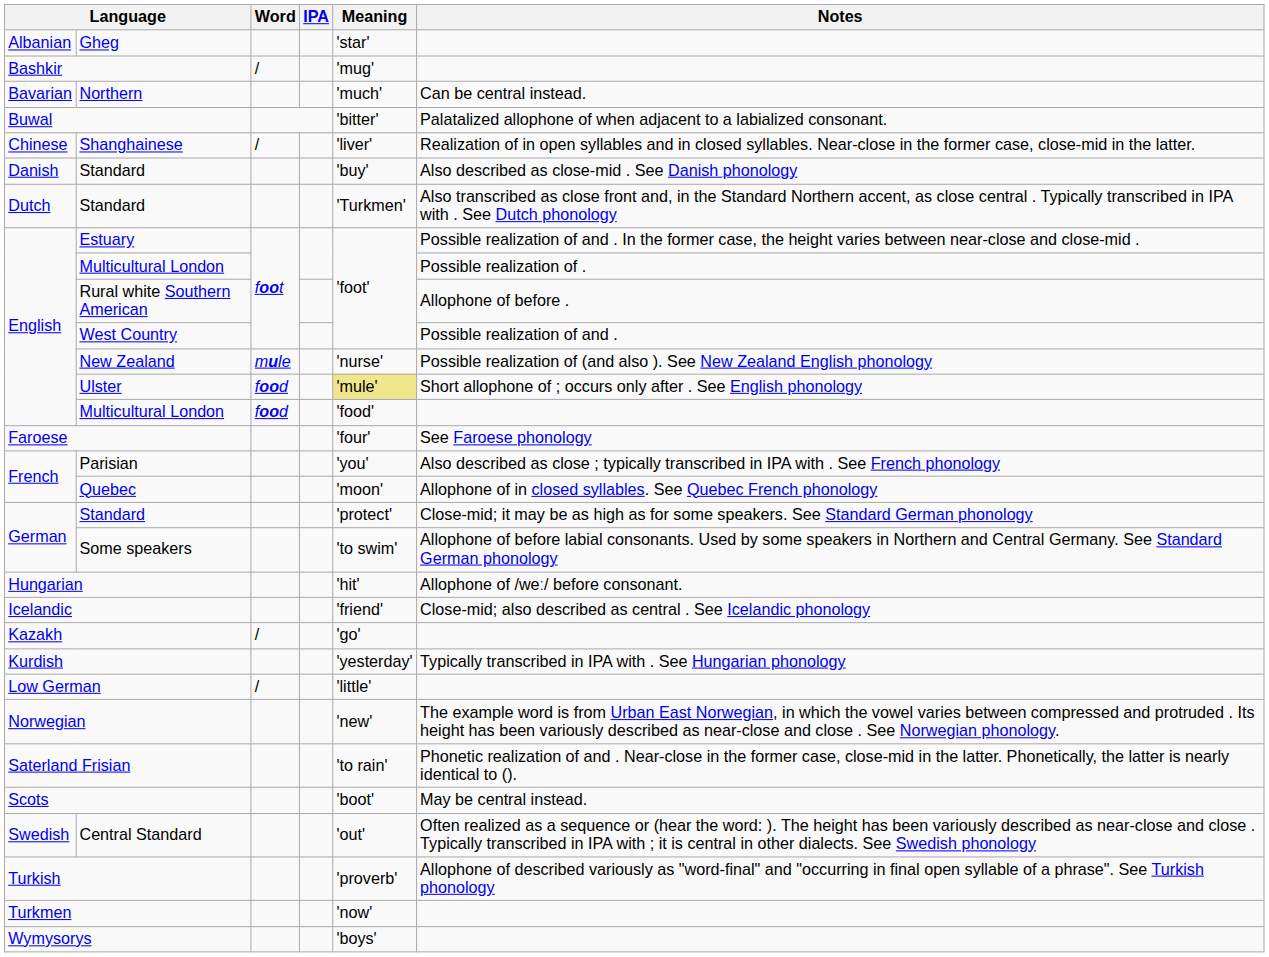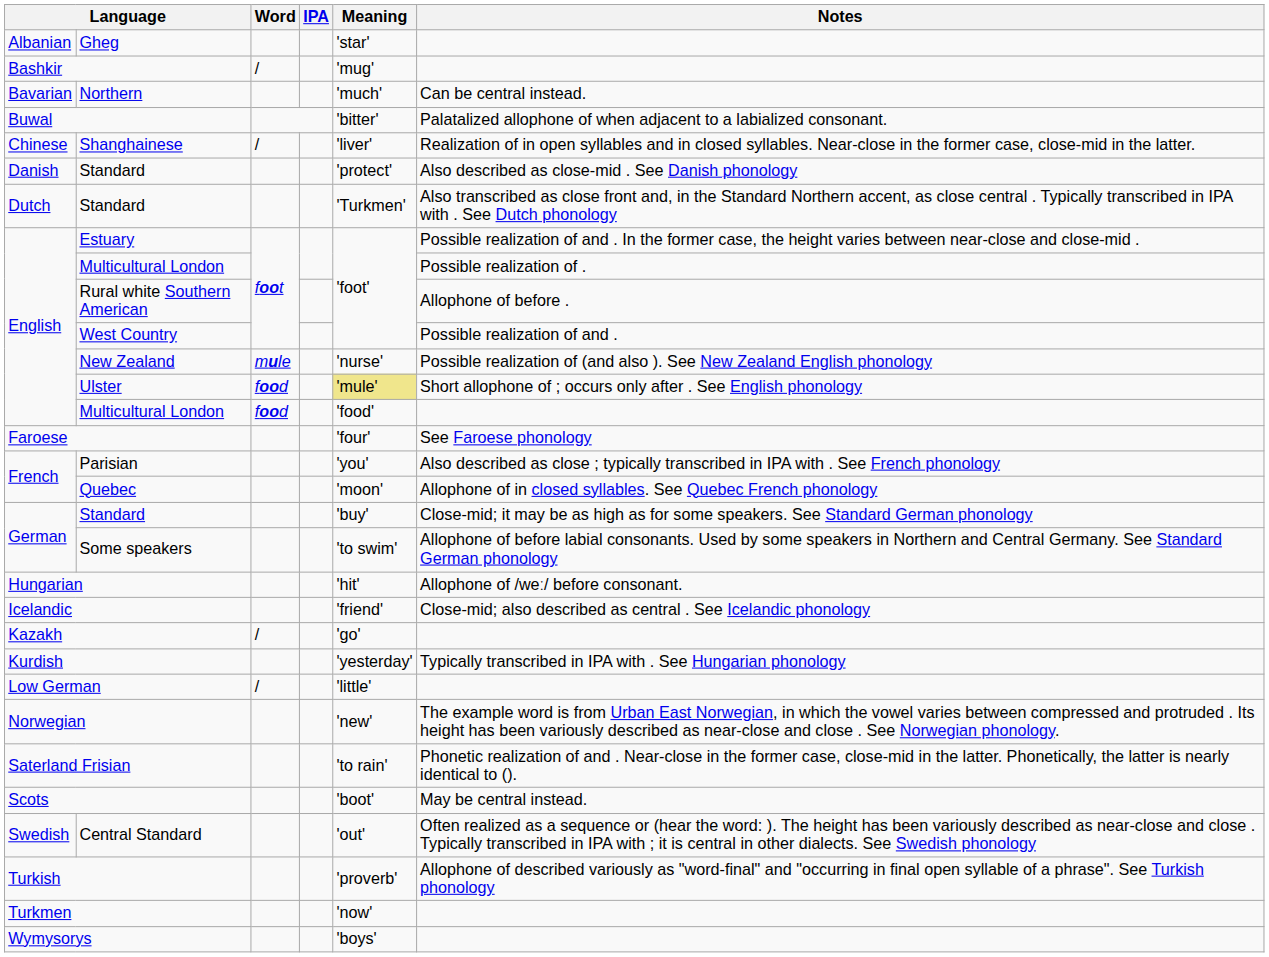 <table class="wikitable" style="clear: both;">
 <tr>
 <th colspan="2">Language</th>
 <th>Word</th>
 <th><a href='#'>IPA</a></th>
 <th>Meaning</th>
 <th>Notes</th>
 </tr>
 <tr>
 <td><a href='#'>Albanian</a></td>
 <td><a href='#'>Gheg</a></td>
 <td></td>
 <td></td>
 <td>'star'</td>
 <td></td>
 </tr>
 <tr>
 <td colspan="2"><a href='#'>Bashkir</a></td>
 <td>/</td>
 <td></td>
 <td>'mug'</td>
 <td></td>
 </tr>
 <tr>
 <td><a href='#'>Bavarian</a></td>
 <td><a href='#'>Northern</a></td>
 <td></td>
 <td></td>
 <td>'much'</td>
 <td>Can be central  instead.</td>
 </tr>
 <tr>
 <td colspan="2"><a href='#'>Buwal</a></td>
 <td colspan="2" align="center"></td>
 <td>'bitter'</td>
 <td>Palatalized allophone of  when adjacent to a labialized consonant.</td>
 </tr>
 <tr>
 <td><a href='#'>Chinese</a></td>
 <td><a href='#'>Shanghainese</a></td>
 <td> / </td>
 <td></td>
 <td>'liver'</td>
 <td>Realization of  in open syllables and  in closed syllables. Near-close  in the former case, close-mid  in the latter.</td>
 </tr>
 <tr>
 <td><a href='#'>Danish</a></td>
 <td>Standard</td>
 <td></td>
 <td></td>
-<td>'buy'</td>
+<td>'protect'</td>
 <td>Also described as close-mid . See <a href='#'>Danish phonology</a></td>
 </tr>
 <tr>
 <td><a href='#'>Dutch</a></td>
 <td>Standard</td>
 <td></td>
 <td></td>
 <td>'Turkmen'</td>
 <td>Also transcribed as close front  and, in the Standard Northern accent, as close central . Typically transcribed in IPA with . See <a href='#'>Dutch phonology</a></td>
 </tr>
 <tr>
 <td rowspan="7"><a href='#'>English</a></td>
 <td><a href='#'>Estuary</a></td>
 <td rowspan="4"><em><a href='#'>f<strong>oo</strong>t</a></em></td>
 <td rowspan="2"></td>
 <td rowspan="4">'foot'</td>
 <td>Possible realization of  and . In the former case, the height varies between near-close  and close-mid .</td>
 </tr>
 <tr>
 <td><a href='#'>Multicultural London</a></td>
 <td>Possible realization of .</td>
 </tr>
 <tr>
 <td>Rural white <a href='#'>Southern American</a></td>
 <td></td>
 <td>Allophone of  before .</td>
 </tr>
 <tr>
 <td><a href='#'>West Country</a></td>
 <td></td>
 <td>Possible realization of  and .</td>
 </tr>
 <tr>
 <td><a href='#'>New Zealand</a></td>
 <td><em><a href='#'>m<strong>u</strong>le</a></em></td>
 <td></td>
 <td>'nurse'</td>
 <td>Possible realization of  (and also ). See <a href='#'>New Zealand English phonology</a></td>
 </tr>
 <tr>
 <td><a href='#'>Ulster</a></td>
 <td><em><a href='#'>f<strong>oo</strong>d</a></em></td>
 <td></td>
 <td style="background: khaki;">'mule'</td>
 <td>Short allophone of ; occurs only after . See <a href='#'>English phonology</a></td>
 </tr>
 <tr>
 <td><a href='#'>Multicultural London</a></td>
 <td><em><a href='#'>f<strong>oo</strong>d</a></em></td>
 <td></td>
 <td>'food'</td>
 <td></td>
 </tr>
 <tr>
 <td colspan="2"><a href='#'>Faroese</a></td>
 <td></td>
 <td></td>
 <td>'four'</td>
 <td>See <a href='#'>Faroese phonology</a></td>
 </tr>
 <tr>
 <td rowspan="2"><a href='#'>French</a></td>
 <td>Parisian</td>
 <td></td>
 <td></td>
 <td>'you'</td>
 <td>Also described as close ; typically transcribed in IPA with . See <a href='#'>French phonology</a></td>
 </tr>
 <tr>
 <td><a href='#'>Quebec</a></td>
 <td></td>
 <td></td>
 <td>'moon'</td>
 <td>Allophone of  in <a href='#'>closed syllables</a>. See <a href='#'>Quebec French phonology</a></td>
 </tr>
 <tr>
 <td rowspan="2"><a href='#'>German</a></td>
 <td><a href='#'>Standard</a></td>
 <td></td>
 <td></td>
-<td>'protect'</td>
+<td>'buy'</td>
 <td>Close-mid; it may be as high as  for some speakers. See <a href='#'>Standard German phonology</a></td>
 </tr>
 <tr>
 <td>Some speakers</td>
 <td></td>
 <td></td>
 <td>'to swim'</td>
 <td>Allophone of  before labial consonants. Used by some speakers in Northern and Central Germany. See <a href='#'>Standard German phonology</a></td>
 </tr>
 <tr>
 <td colspan="2"><a href='#'>Hungarian</a></td>
 <td></td>
 <td></td>
 <td>'hit'</td>
 <td>Allophone of /weː/ before consonant.</td>
 </tr>
 <tr>
 <td colspan="2"><a href='#'>Icelandic</a></td>
 <td></td>
 <td></td>
 <td>'friend'</td>
 <td>Close-mid; also described as central . See <a href='#'>Icelandic phonology</a></td>
 </tr>
 <tr>
 <td colspan="2"><a href='#'>Kazakh</a></td>
 <td>/</td>
 <td></td>
 <td>'go'</td>
 <td></td>
 </tr>
 <tr>
 <td colspan="2"><a href='#'>Kurdish</a></td>
 <td></td>
 <td></td>
 <td>'yesterday'</td>
 <td>Typically transcribed in IPA with . See <a href='#'>Hungarian phonology</a></td>
 </tr>
 <tr>
 <td colspan="2"><a href='#'>Low German</a></td>
 <td> / </td>
 <td></td>
 <td>'little'</td>
 <td></td>
 </tr>
 <tr>
 <td colspan="2"><a href='#'>Norwegian</a></td>
 <td></td>
 <td></td>
 <td>'new'</td>
 <td>The example word is from <a href='#'>Urban East Norwegian</a>, in which the vowel varies between compressed  and protruded . Its height has been variously described as near-close  and close . See <a href='#'>Norwegian phonology</a>.</td>
 </tr>
 <tr>
 <td colspan="2"><a href='#'>Saterland Frisian</a></td>
 <td></td>
 <td></td>
 <td>'to rain'</td>
 <td>Phonetic realization of  and . Near-close  in the former case, close-mid  in the latter. Phonetically, the latter is nearly identical to  ().</td>
 </tr>
 <tr>
 <td colspan="2"><a href='#'>Scots</a></td>
 <td></td>
 <td></td>
 <td>'boot'</td>
 <td>May be central  instead.</td>
 </tr>
 <tr>
 <td><a href='#'>Swedish</a></td>
 <td>Central Standard</td>
 <td></td>
 <td></td>
 <td>'out'</td>
 <td>Often realized as a sequence  or  (hear the word: ). The height has been variously described as near-close  and close . Typically transcribed in IPA with ; it is central  in other dialects. See <a href='#'>Swedish phonology</a></td>
 </tr>
 <tr>
 <td colspan="2"><a href='#'>Turkish</a></td>
 <td></td>
 <td></td>
 <td>'proverb'</td>
 <td>Allophone of  described variously as "word-final" and "occurring in final open syllable of a phrase". See <a href='#'>Turkish phonology</a></td>
 </tr>
 <tr>
 <td colspan="2"><a href='#'>Turkmen</a></td>
 <td></td>
 <td></td>
 <td>'now'</td>
 <td></td>
 </tr>
 <tr>
 <td colspan="2"><a href='#'>Wymysorys</a></td>
 <td></td>
 <td></td>
 <td>'boys'</td>
 <td></td>
 </tr>
 </table>
